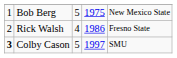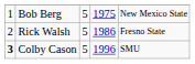 <table class="wikitable">
 <tr>
 </tr>
 <tr>
 <td>1</td>
 <td>Bob Berg</td>
 <td>5</td>
 <td><a href='#'>1975</a></td>
 <td style="font-size:80%;">New Mexico State</td>
 </tr>
 <tr>
 <td>2</td>
 <td>Rick Walsh</td>
-<td>4</td>
+<td>5</td>
 <td><a href='#'>1986</a></td>
 <td style="font-size:80%;">Fresno State</td>
 </tr>
 <tr>
 <td><strong>3</strong></td>
 <td>Colby Cason</td>
 <td>5</td>
-<td><a href='#'>1997</a></td>
+<td><a href='#'>1996</a></td>
 <td style="font-size:80%;">SMU</td>
 </tr>
 </table>
